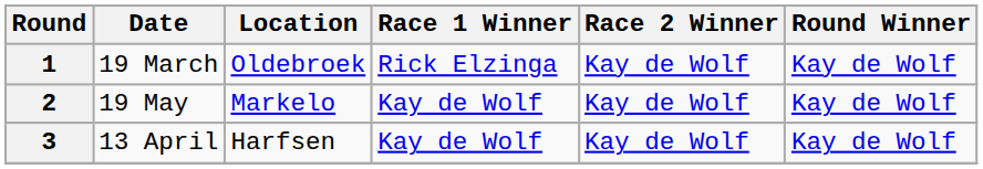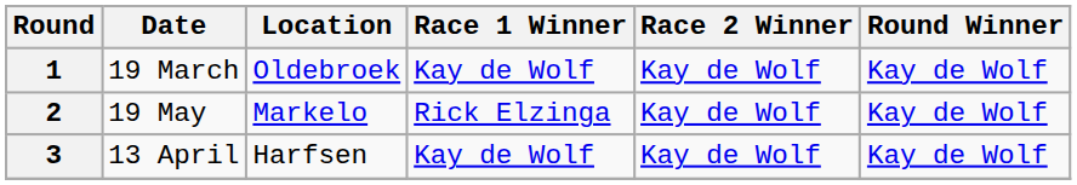 <table class="wikitable" style="font-size: 85%;">
 <tr>
 <th>Round</th>
 <th>Date</th>
 <th>Location</th>
 <th>Race 1 Winner</th>
 <th>Race 2 Winner</th>
 <th>Round Winner</th>
 </tr>
 <tr>
 <th>1</th>
 <td>19 March</td>
 <td> <a href='#'>Oldebroek</a></td>
-<td> <a href='#'>Rick Elzinga</a></td>
+<td> <a href='#'>Kay de Wolf</a></td>
 <td> <a href='#'>Kay de Wolf</a></td>
 <td> <a href='#'>Kay de Wolf</a></td>
 </tr>
 <tr>
 <th>2</th>
 <td>19 May</td>
 <td> <a href='#'>Markelo</a></td>
-<td> <a href='#'>Kay de Wolf</a></td>
+<td> <a href='#'>Rick Elzinga</a></td>
 <td> <a href='#'>Kay de Wolf</a></td>
 <td> <a href='#'>Kay de Wolf</a></td>
 </tr>
 <tr>
 <th>3</th>
 <td>13 April</td>
 <td> Harfsen</td>
 <td> <a href='#'>Kay de Wolf</a></td>
 <td> <a href='#'>Kay de Wolf</a></td>
 <td> <a href='#'>Kay de Wolf</a></td>
 </tr>
 <tr>
 </tr>
 </table>
